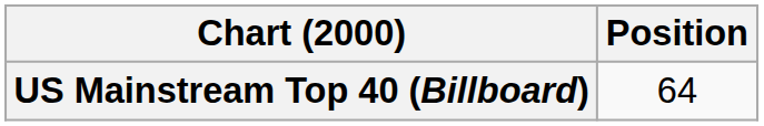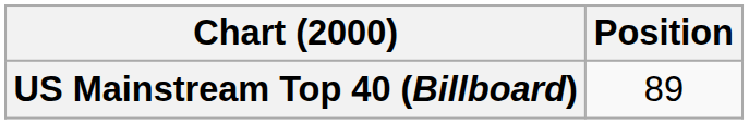 <table class="wikitable plainrowheaders" style="text-align:center">
 <tr>
 <th scope="col">Chart (2000)</th>
 <th scope="col">Position</th>
 </tr>
 <tr>
 <th scope="row">US Mainstream Top 40 (<em>Billboard</em>)</th>
-<td>64</td>
+<td>89</td>
 </tr>
 </table>
